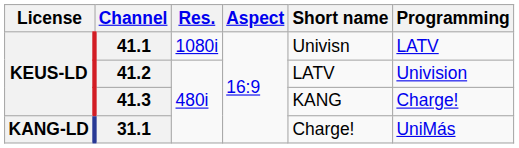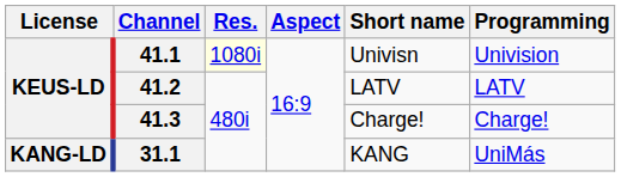 <table class="wikitable">
 <tr>
 <th>License</th>
 <th><a href='#'>Channel</a></th>
 <th><a href='#'>Res.</a></th>
 <th><a href='#'>Aspect</a></th>
 <th>Short name</th>
 <th>Programming</th>
 </tr>
 <tr>
 <th scope = "row" rowspan = "3" style="border-right: 4px solid #d21d24;">KEUS-LD</th>
 <th scope = "row">41.1</th>
-<td><a href='#'>1080i</a></td>
+<td style="background: lightyellow;"><a href='#'>1080i</a></td>
 <td rowspan=4><a href='#'>16:9</a></td>
 <td>Univisn</td>
-<td><a href='#'>LATV</a></td>
+<td><a href='#'>Univision</a></td>
 </tr>
 <tr>
 <th scope = "row">41.2</th>
 <td rowspan=3><a href='#'>480i</a></td>
 <td>LATV</td>
-<td><a href='#'>Univision</a></td>
+<td><a href='#'>LATV</a></td>
 </tr>
 <tr>
 <th scope = "row">41.3</th>
-<td>KANG</td>
+<td>Charge!</td>
 <td><a href='#'>Charge!</a></td>
 </tr>
 <tr>
 <th scope = "row" style="border-right: 4px solid #283995;">KANG-LD</th>
 <th scope = "row">31.1</th>
-<td>Charge!</td>
+<td>KANG</td>
 <td><a href='#'>UniMás</a></td>
 </tr>
 </table>
